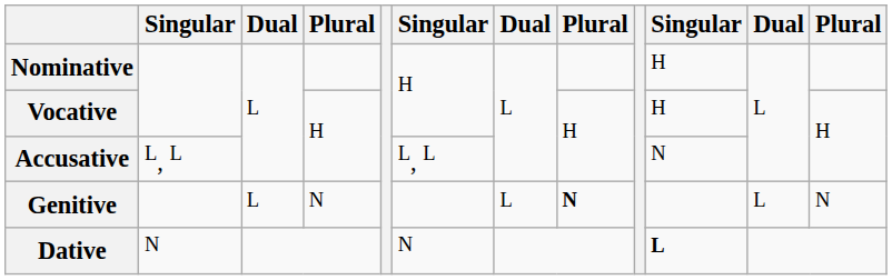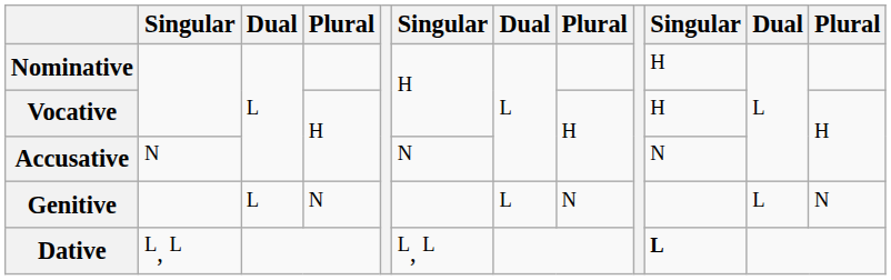 <table class="wikitable">
 <tr>
 <th></th>
 <th>Singular</th>
 <th>Dual</th>
 <th>Plural</th>
 <th rowspan="6"></th>
 <th>Singular</th>
 <th>Dual</th>
 <th>Plural</th>
 <th rowspan="6"></th>
 <th>Singular</th>
 <th>Dual</th>
 <th>Plural</th>
 </tr>
 <tr>
 <th>Nominative</th>
 <td rowspan="2"></td>
 <td rowspan="3"><sup>L</sup></td>
 <td></td>
 <td rowspan="2"><sup>H</sup></td>
 <td rowspan="3"><sup>L</sup></td>
 <td></td>
 <td><sup>H</sup></td>
 <td rowspan="3"><sup>L</sup></td>
 <td></td>
 </tr>
 <tr>
 <th>Vocative</th>
 <td rowspan="2"><sup>H</sup></td>
 <td rowspan="2"><sup>H</sup></td>
 <td><sup>H</sup></td>
 <td rowspan="2"><sup>H</sup></td>
 </tr>
 <tr>
 <th>Accusative</th>
-<td><sup>L</sup>, <sup>L</sup></td>
-<td><sup>L</sup>, <sup>L</sup></td>
+<td><sup>N</sup></td>
+<td><sup>N</sup></td>
 <td><sup>N</sup></td>
 </tr>
 <tr>
 <th>Genitive</th>
 <td></td>
 <td><sup>L</sup></td>
 <td><sup>N</sup></td>
 <td></td>
 <td><sup>L</sup></td>
-<td><strong><sup>N</sup></strong></td>
+<td><sup>N</sup></td>
 <td></td>
 <td><sup>L</sup></td>
 <td><sup>N</sup></td>
 </tr>
 <tr>
 <th>Dative</th>
-<td><sup>N</sup></td>
+<td><sup>L</sup>, <sup>L</sup></td>
 <td colspan="2"></td>
-<td><sup>N</sup></td>
+<td><sup>L</sup>, <sup>L</sup></td>
 <td colspan="2"></td>
 <td><strong><sup>L</sup></strong></td>
 <td colspan="2"></td>
 </tr>
 </table>
